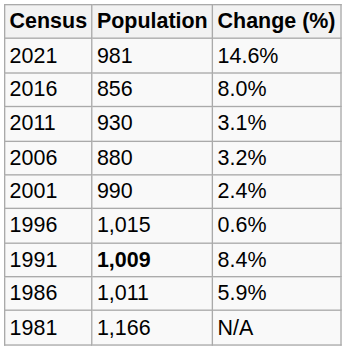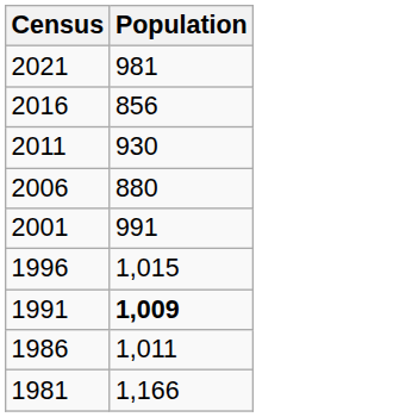 <table class="wikitable">
 <tr>
 <th>Census</th>
 <th>Population</th>
-<th>Change (%)</th>
 </tr>
 <tr>
 <td>2021</td>
 <td>981</td>
-<td>14.6%</td>
 </tr>
 <tr>
 <td>2016</td>
 <td>856</td>
-<td>8.0%</td>
 </tr>
 <tr>
 <td>2011</td>
 <td>930</td>
-<td>3.1%</td>
 </tr>
 <tr>
 <td>2006</td>
 <td>880</td>
-<td>3.2%</td>
 </tr>
 <tr>
 <td>2001</td>
-<td>990</td>
-<td>2.4%</td>
+<td>991</td>
 </tr>
 <tr>
 <td>1996</td>
 <td>1,015</td>
-<td>0.6%</td>
 </tr>
 <tr>
 <td>1991</td>
 <td><strong>1,009</strong></td>
-<td>8.4%</td>
 </tr>
 <tr>
 <td>1986</td>
 <td>1,011</td>
-<td>5.9%</td>
 </tr>
 <tr>
 <td>1981</td>
 <td>1,166</td>
-<td>N/A</td>
 </tr>
 </table>
